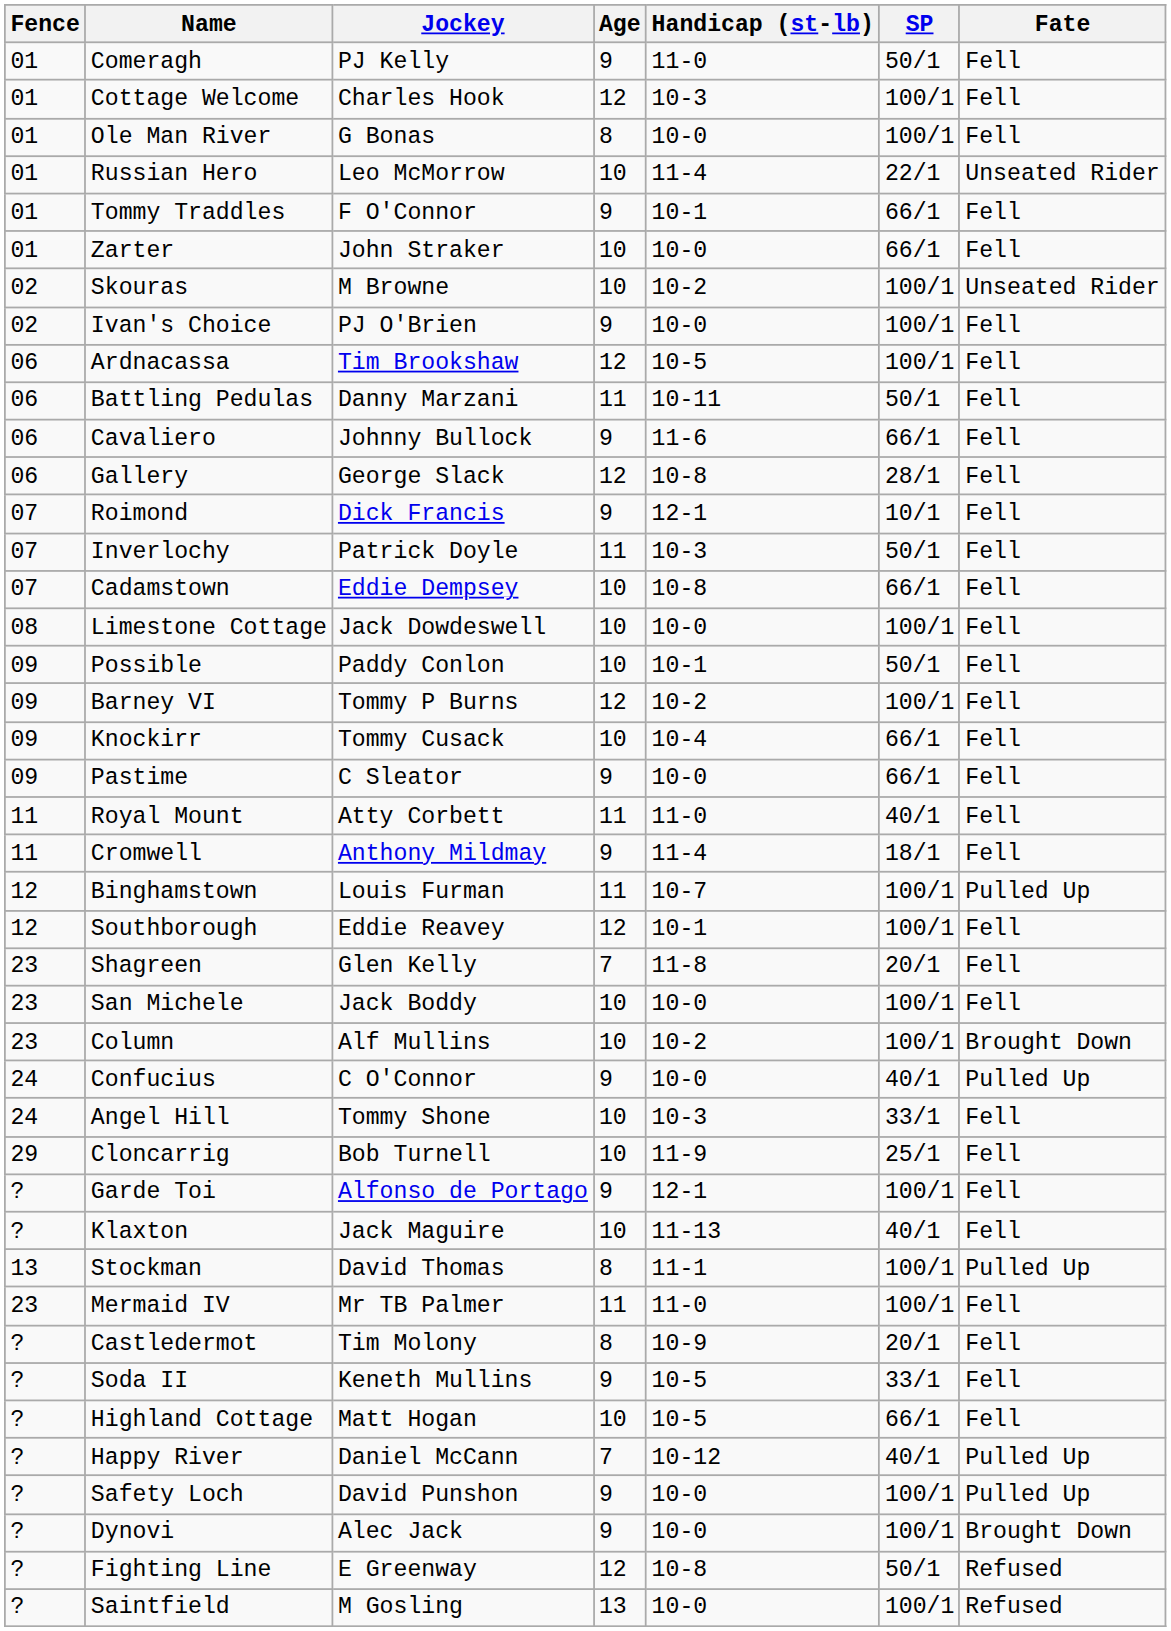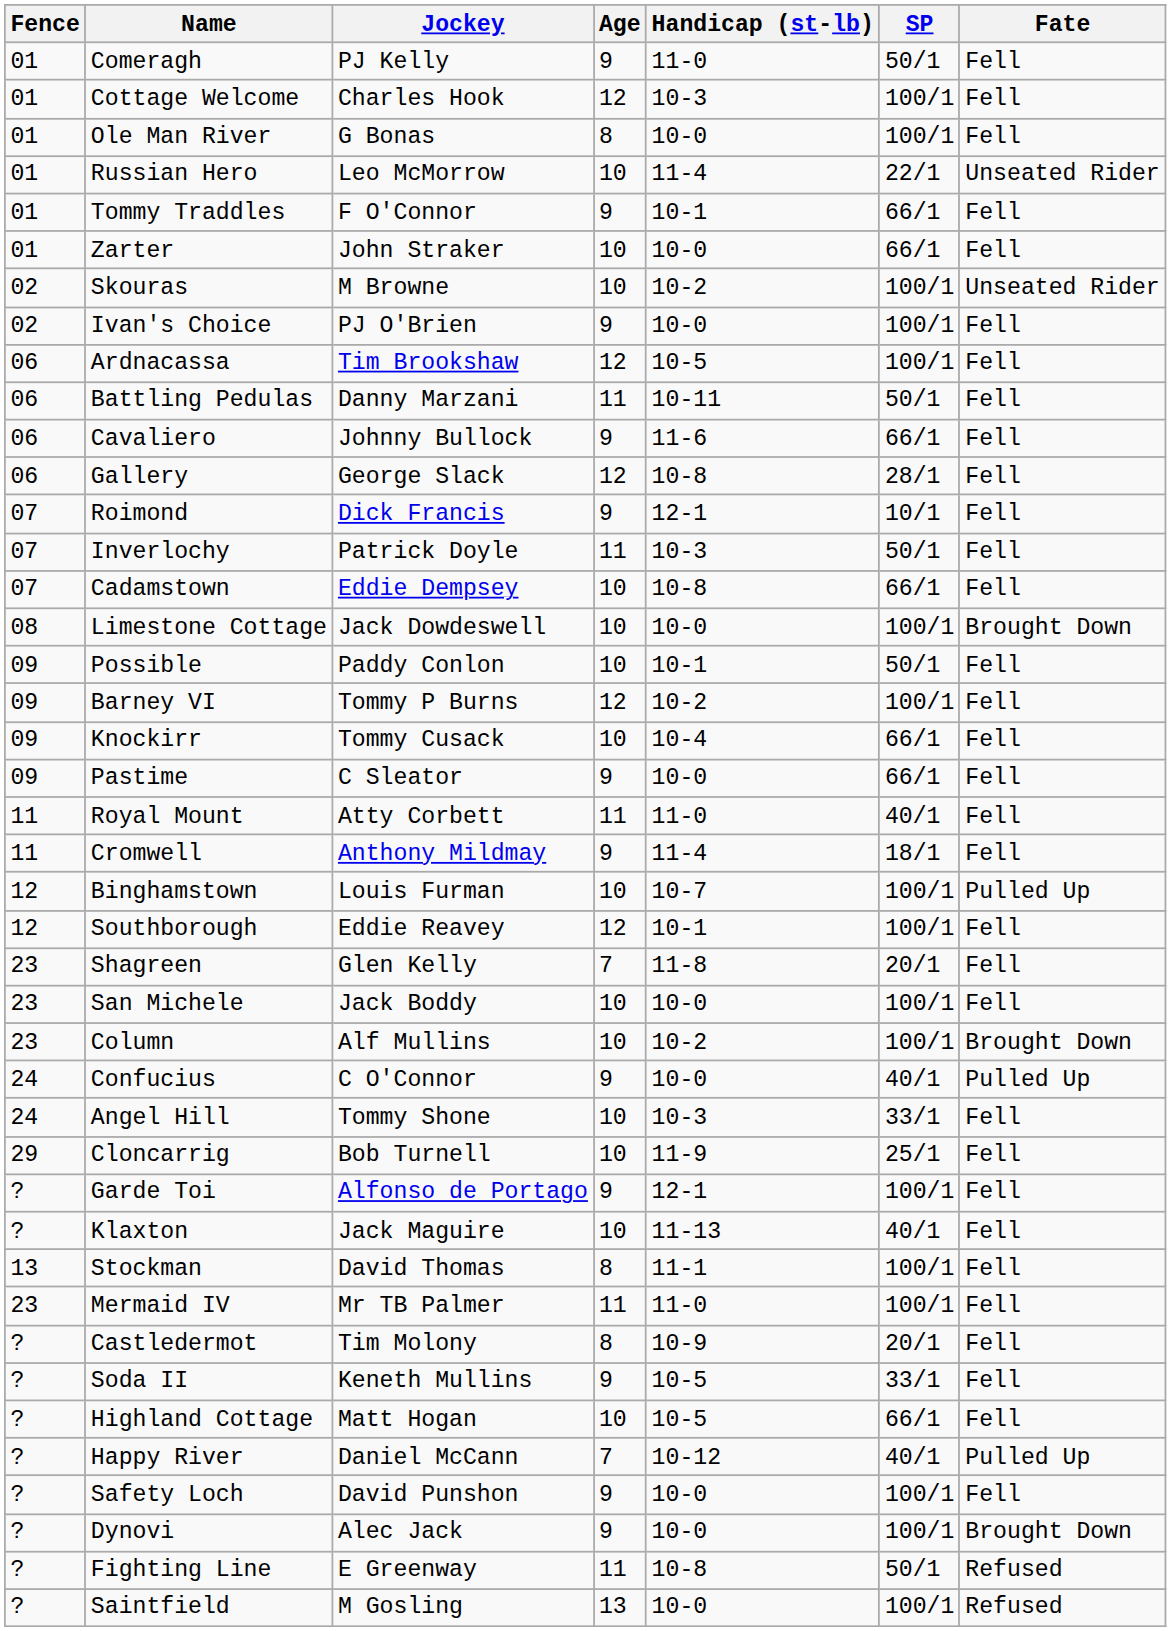 <table class="wikitable sortable">
 <tr>
 <th>Fence</th>
 <th>Name</th>
 <th><a href='#'>Jockey</a></th>
 <th>Age</th>
 <th>Handicap (<a href='#'>st</a>-<a href='#'>lb</a>)</th>
 <th><a href='#'>SP</a></th>
 <th>Fate</th>
 </tr>
 <tr>
 <td>01</td>
 <td>Comeragh</td>
 <td>PJ Kelly</td>
 <td>9</td>
 <td>11-0</td>
 <td>50/1</td>
 <td>Fell</td>
 </tr>
 <tr>
 <td>01</td>
 <td>Cottage Welcome</td>
 <td>Charles Hook</td>
 <td>12</td>
 <td>10-3</td>
 <td>100/1</td>
 <td>Fell</td>
 </tr>
 <tr>
 <td>01</td>
 <td>Ole Man River</td>
 <td>G Bonas</td>
 <td>8</td>
 <td>10-0</td>
 <td>100/1</td>
 <td>Fell</td>
 </tr>
 <tr>
 <td>01</td>
 <td>Russian Hero</td>
 <td>Leo McMorrow</td>
 <td>10</td>
 <td>11-4</td>
 <td>22/1</td>
 <td>Unseated Rider</td>
 </tr>
 <tr>
 <td>01</td>
 <td>Tommy Traddles</td>
 <td>F O'Connor</td>
 <td>9</td>
 <td>10-1</td>
 <td>66/1</td>
 <td>Fell</td>
 </tr>
 <tr>
 <td>01</td>
 <td>Zarter</td>
 <td>John Straker</td>
 <td>10</td>
 <td>10-0</td>
 <td>66/1</td>
 <td>Fell</td>
 </tr>
 <tr>
 <td>02</td>
 <td>Skouras</td>
 <td>M Browne</td>
 <td>10</td>
 <td>10-2</td>
 <td>100/1</td>
 <td>Unseated Rider</td>
 </tr>
 <tr>
 <td>02</td>
 <td>Ivan's Choice</td>
 <td>PJ O'Brien</td>
 <td>9</td>
 <td>10-0</td>
 <td>100/1</td>
 <td>Fell</td>
 </tr>
 <tr>
 <td>06</td>
 <td>Ardnacassa</td>
 <td><a href='#'>Tim Brookshaw</a></td>
 <td>12</td>
 <td>10-5</td>
 <td>100/1</td>
 <td>Fell</td>
 </tr>
 <tr>
 <td>06</td>
 <td>Battling Pedulas</td>
 <td>Danny Marzani</td>
 <td>11</td>
 <td>10-11</td>
 <td>50/1</td>
 <td>Fell</td>
 </tr>
 <tr>
 <td>06</td>
 <td>Cavaliero</td>
 <td>Johnny Bullock</td>
 <td>9</td>
 <td>11-6</td>
 <td>66/1</td>
 <td>Fell</td>
 </tr>
 <tr>
 <td>06</td>
 <td>Gallery</td>
 <td>George Slack</td>
 <td>12</td>
 <td>10-8</td>
 <td>28/1</td>
 <td>Fell</td>
 </tr>
 <tr>
 <td>07</td>
 <td>Roimond</td>
 <td><a href='#'>Dick Francis</a></td>
 <td>9</td>
 <td>12-1</td>
 <td>10/1</td>
 <td>Fell</td>
 </tr>
 <tr>
 <td>07</td>
 <td>Inverlochy</td>
 <td>Patrick Doyle</td>
 <td>11</td>
 <td>10-3</td>
 <td>50/1</td>
 <td>Fell</td>
 </tr>
 <tr>
 <td>07</td>
 <td>Cadamstown</td>
 <td><a href='#'>Eddie Dempsey</a></td>
 <td>10</td>
 <td>10-8</td>
 <td>66/1</td>
 <td>Fell</td>
 </tr>
 <tr>
 <td>08</td>
 <td>Limestone Cottage</td>
 <td>Jack Dowdeswell</td>
 <td>10</td>
 <td>10-0</td>
 <td>100/1</td>
-<td>Fell</td>
+<td>Brought Down</td>
 </tr>
 <tr>
 <td>09</td>
 <td>Possible</td>
 <td>Paddy Conlon</td>
 <td>10</td>
 <td>10-1</td>
 <td>50/1</td>
 <td>Fell</td>
 </tr>
 <tr>
 <td>09</td>
 <td>Barney VI</td>
 <td>Tommy P Burns</td>
 <td>12</td>
 <td>10-2</td>
 <td>100/1</td>
 <td>Fell</td>
 </tr>
 <tr>
 <td>09</td>
 <td>Knockirr</td>
 <td>Tommy Cusack</td>
 <td>10</td>
 <td>10-4</td>
 <td>66/1</td>
 <td>Fell</td>
 </tr>
 <tr>
 <td>09</td>
 <td>Pastime</td>
 <td>C Sleator</td>
 <td>9</td>
 <td>10-0</td>
 <td>66/1</td>
 <td>Fell</td>
 </tr>
 <tr>
 <td>11</td>
 <td>Royal Mount</td>
 <td>Atty Corbett</td>
 <td>11</td>
 <td>11-0</td>
 <td>40/1</td>
 <td>Fell</td>
 </tr>
 <tr>
 <td>11</td>
 <td>Cromwell</td>
 <td><a href='#'>Anthony Mildmay</a></td>
 <td>9</td>
 <td>11-4</td>
 <td>18/1</td>
 <td>Fell</td>
 </tr>
 <tr>
 <td>12</td>
 <td>Binghamstown</td>
 <td>Louis Furman</td>
-<td>11</td>
+<td>10</td>
 <td>10-7</td>
 <td>100/1</td>
 <td>Pulled Up</td>
 </tr>
 <tr>
 <td>12</td>
 <td>Southborough</td>
 <td>Eddie Reavey</td>
 <td>12</td>
 <td>10-1</td>
 <td>100/1</td>
 <td>Fell</td>
 </tr>
 <tr>
 <td>23</td>
 <td>Shagreen</td>
 <td>Glen Kelly</td>
 <td>7</td>
 <td>11-8</td>
 <td>20/1</td>
 <td>Fell</td>
 </tr>
 <tr>
 <td>23</td>
 <td>San Michele</td>
 <td>Jack Boddy</td>
 <td>10</td>
 <td>10-0</td>
 <td>100/1</td>
 <td>Fell</td>
 </tr>
 <tr>
 <td>23</td>
 <td>Column</td>
 <td>Alf Mullins</td>
 <td>10</td>
 <td>10-2</td>
 <td>100/1</td>
 <td>Brought Down</td>
 </tr>
 <tr>
 <td>24</td>
 <td>Confucius</td>
 <td>C O'Connor</td>
 <td>9</td>
 <td>10-0</td>
 <td>40/1</td>
 <td>Pulled Up</td>
 </tr>
 <tr>
 <td>24</td>
 <td>Angel Hill</td>
 <td>Tommy Shone</td>
 <td>10</td>
 <td>10-3</td>
 <td>33/1</td>
 <td>Fell</td>
 </tr>
 <tr>
 <td>29</td>
 <td>Cloncarrig</td>
 <td>Bob Turnell</td>
 <td>10</td>
 <td>11-9</td>
 <td>25/1</td>
 <td>Fell</td>
 </tr>
 <tr>
 <td>?</td>
 <td>Garde Toi</td>
 <td><a href='#'>Alfonso de Portago</a></td>
 <td>9</td>
 <td>12-1</td>
 <td>100/1</td>
 <td>Fell</td>
 </tr>
 <tr>
 <td>?</td>
 <td>Klaxton</td>
 <td>Jack Maguire</td>
 <td>10</td>
 <td>11-13</td>
 <td>40/1</td>
 <td>Fell</td>
 </tr>
 <tr>
 <td>13</td>
 <td>Stockman</td>
 <td>David Thomas</td>
 <td>8</td>
 <td>11-1</td>
 <td>100/1</td>
-<td>Pulled Up</td>
+<td>Fell</td>
 </tr>
 <tr>
 <td>23</td>
 <td>Mermaid IV</td>
 <td>Mr TB Palmer</td>
 <td>11</td>
 <td>11-0</td>
 <td>100/1</td>
 <td>Fell</td>
 </tr>
 <tr>
 <td>?</td>
 <td>Castledermot</td>
 <td>Tim Molony</td>
 <td>8</td>
 <td>10-9</td>
 <td>20/1</td>
 <td>Fell</td>
 </tr>
 <tr>
 <td>?</td>
 <td>Soda II</td>
 <td>Keneth Mullins</td>
 <td>9</td>
 <td>10-5</td>
 <td>33/1</td>
 <td>Fell</td>
 </tr>
 <tr>
 <td>?</td>
 <td>Highland Cottage</td>
 <td>Matt Hogan</td>
 <td>10</td>
 <td>10-5</td>
 <td>66/1</td>
 <td>Fell</td>
 </tr>
 <tr>
 <td>?</td>
 <td>Happy River</td>
 <td>Daniel McCann</td>
 <td>7</td>
 <td>10-12</td>
 <td>40/1</td>
 <td>Pulled Up</td>
 </tr>
 <tr>
 <td>?</td>
 <td>Safety Loch</td>
 <td>David Punshon</td>
 <td>9</td>
 <td>10-0</td>
 <td>100/1</td>
-<td>Pulled Up</td>
+<td>Fell</td>
 </tr>
 <tr>
 <td>?</td>
 <td>Dynovi</td>
 <td>Alec Jack</td>
 <td>9</td>
 <td>10-0</td>
 <td>100/1</td>
 <td>Brought Down</td>
 </tr>
 <tr>
 <td>?</td>
 <td>Fighting Line</td>
 <td>E Greenway</td>
-<td>12</td>
+<td>11</td>
 <td>10-8</td>
 <td>50/1</td>
 <td>Refused</td>
 </tr>
 <tr>
 <td>?</td>
 <td>Saintfield</td>
 <td>M Gosling</td>
 <td>13</td>
 <td>10-0</td>
 <td>100/1</td>
 <td>Refused</td>
 </tr>
 <tr>
 </tr>
 </table>
